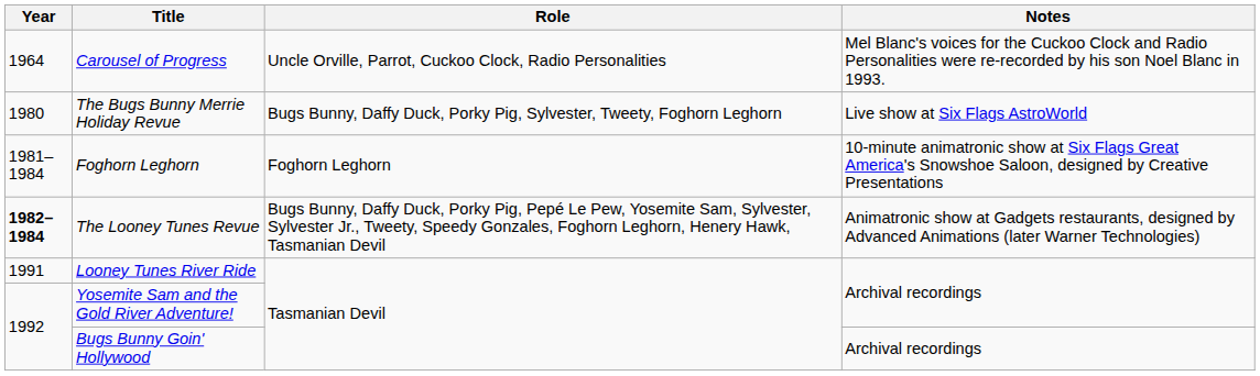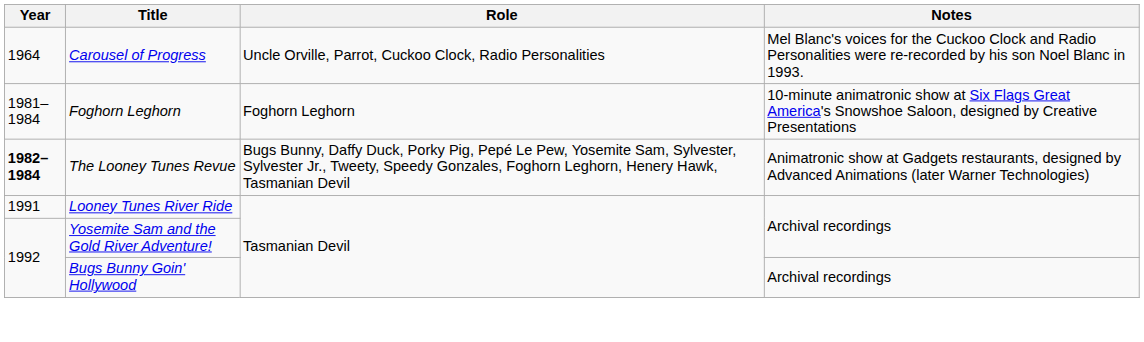 <table class="wikitable">
 <tr>
 <th>Year</th>
 <th>Title</th>
 <th>Role</th>
 <th>Notes</th>
 </tr>
 <tr>
 <td>1964</td>
 <td><em><a href='#'>Carousel of Progress</a></em></td>
 <td>Uncle Orville, Parrot, Cuckoo Clock, Radio Personalities</td>
 <td>Mel Blanc's voices for the Cuckoo Clock and Radio Personalities were re-recorded by his son Noel Blanc in 1993.</td>
-</tr>
-<tr>
-<td>1980</td>
-<td><em>The Bugs Bunny Merrie Holiday Revue</em></td>
-<td>Bugs Bunny, Daffy Duck, Porky Pig, Sylvester, Tweety, Foghorn Leghorn</td>
-<td>Live show at <a href='#'>Six Flags AstroWorld</a></td>
 </tr>
 <tr>
 <td>1981–1984</td>
 <td><em>Foghorn Leghorn</em></td>
 <td>Foghorn Leghorn</td>
 <td>10-minute animatronic show at <a href='#'>Six Flags Great America</a>'s Snowshoe Saloon, designed by Creative Presentations</td>
 </tr>
 <tr>
 <td><strong>1982–1984</strong></td>
 <td><em>The Looney Tunes Revue</em></td>
 <td>Bugs Bunny, Daffy Duck, Porky Pig, Pepé Le Pew, Yosemite Sam, Sylvester, Sylvester Jr., Tweety, Speedy Gonzales, Foghorn Leghorn, Henery Hawk, Tasmanian Devil</td>
 <td>Animatronic show at Gadgets restaurants, designed by Advanced Animations (later Warner Technologies)</td>
 </tr>
 <tr>
 <td>1991</td>
 <td><em><a href='#'>Looney Tunes River Ride</a></em></td>
 <td rowspan="3">Tasmanian Devil</td>
 <td rowspan="2">Archival recordings</td>
 </tr>
 <tr>
 <td rowspan="2">1992</td>
 <td><em><a href='#'>Yosemite Sam and the Gold River Adventure!</a></em></td>
 </tr>
 <tr>
 <td><em><a href='#'>Bugs Bunny Goin' Hollywood</a></em></td>
 <td>Archival recordings</td>
 </tr>
 </table>
